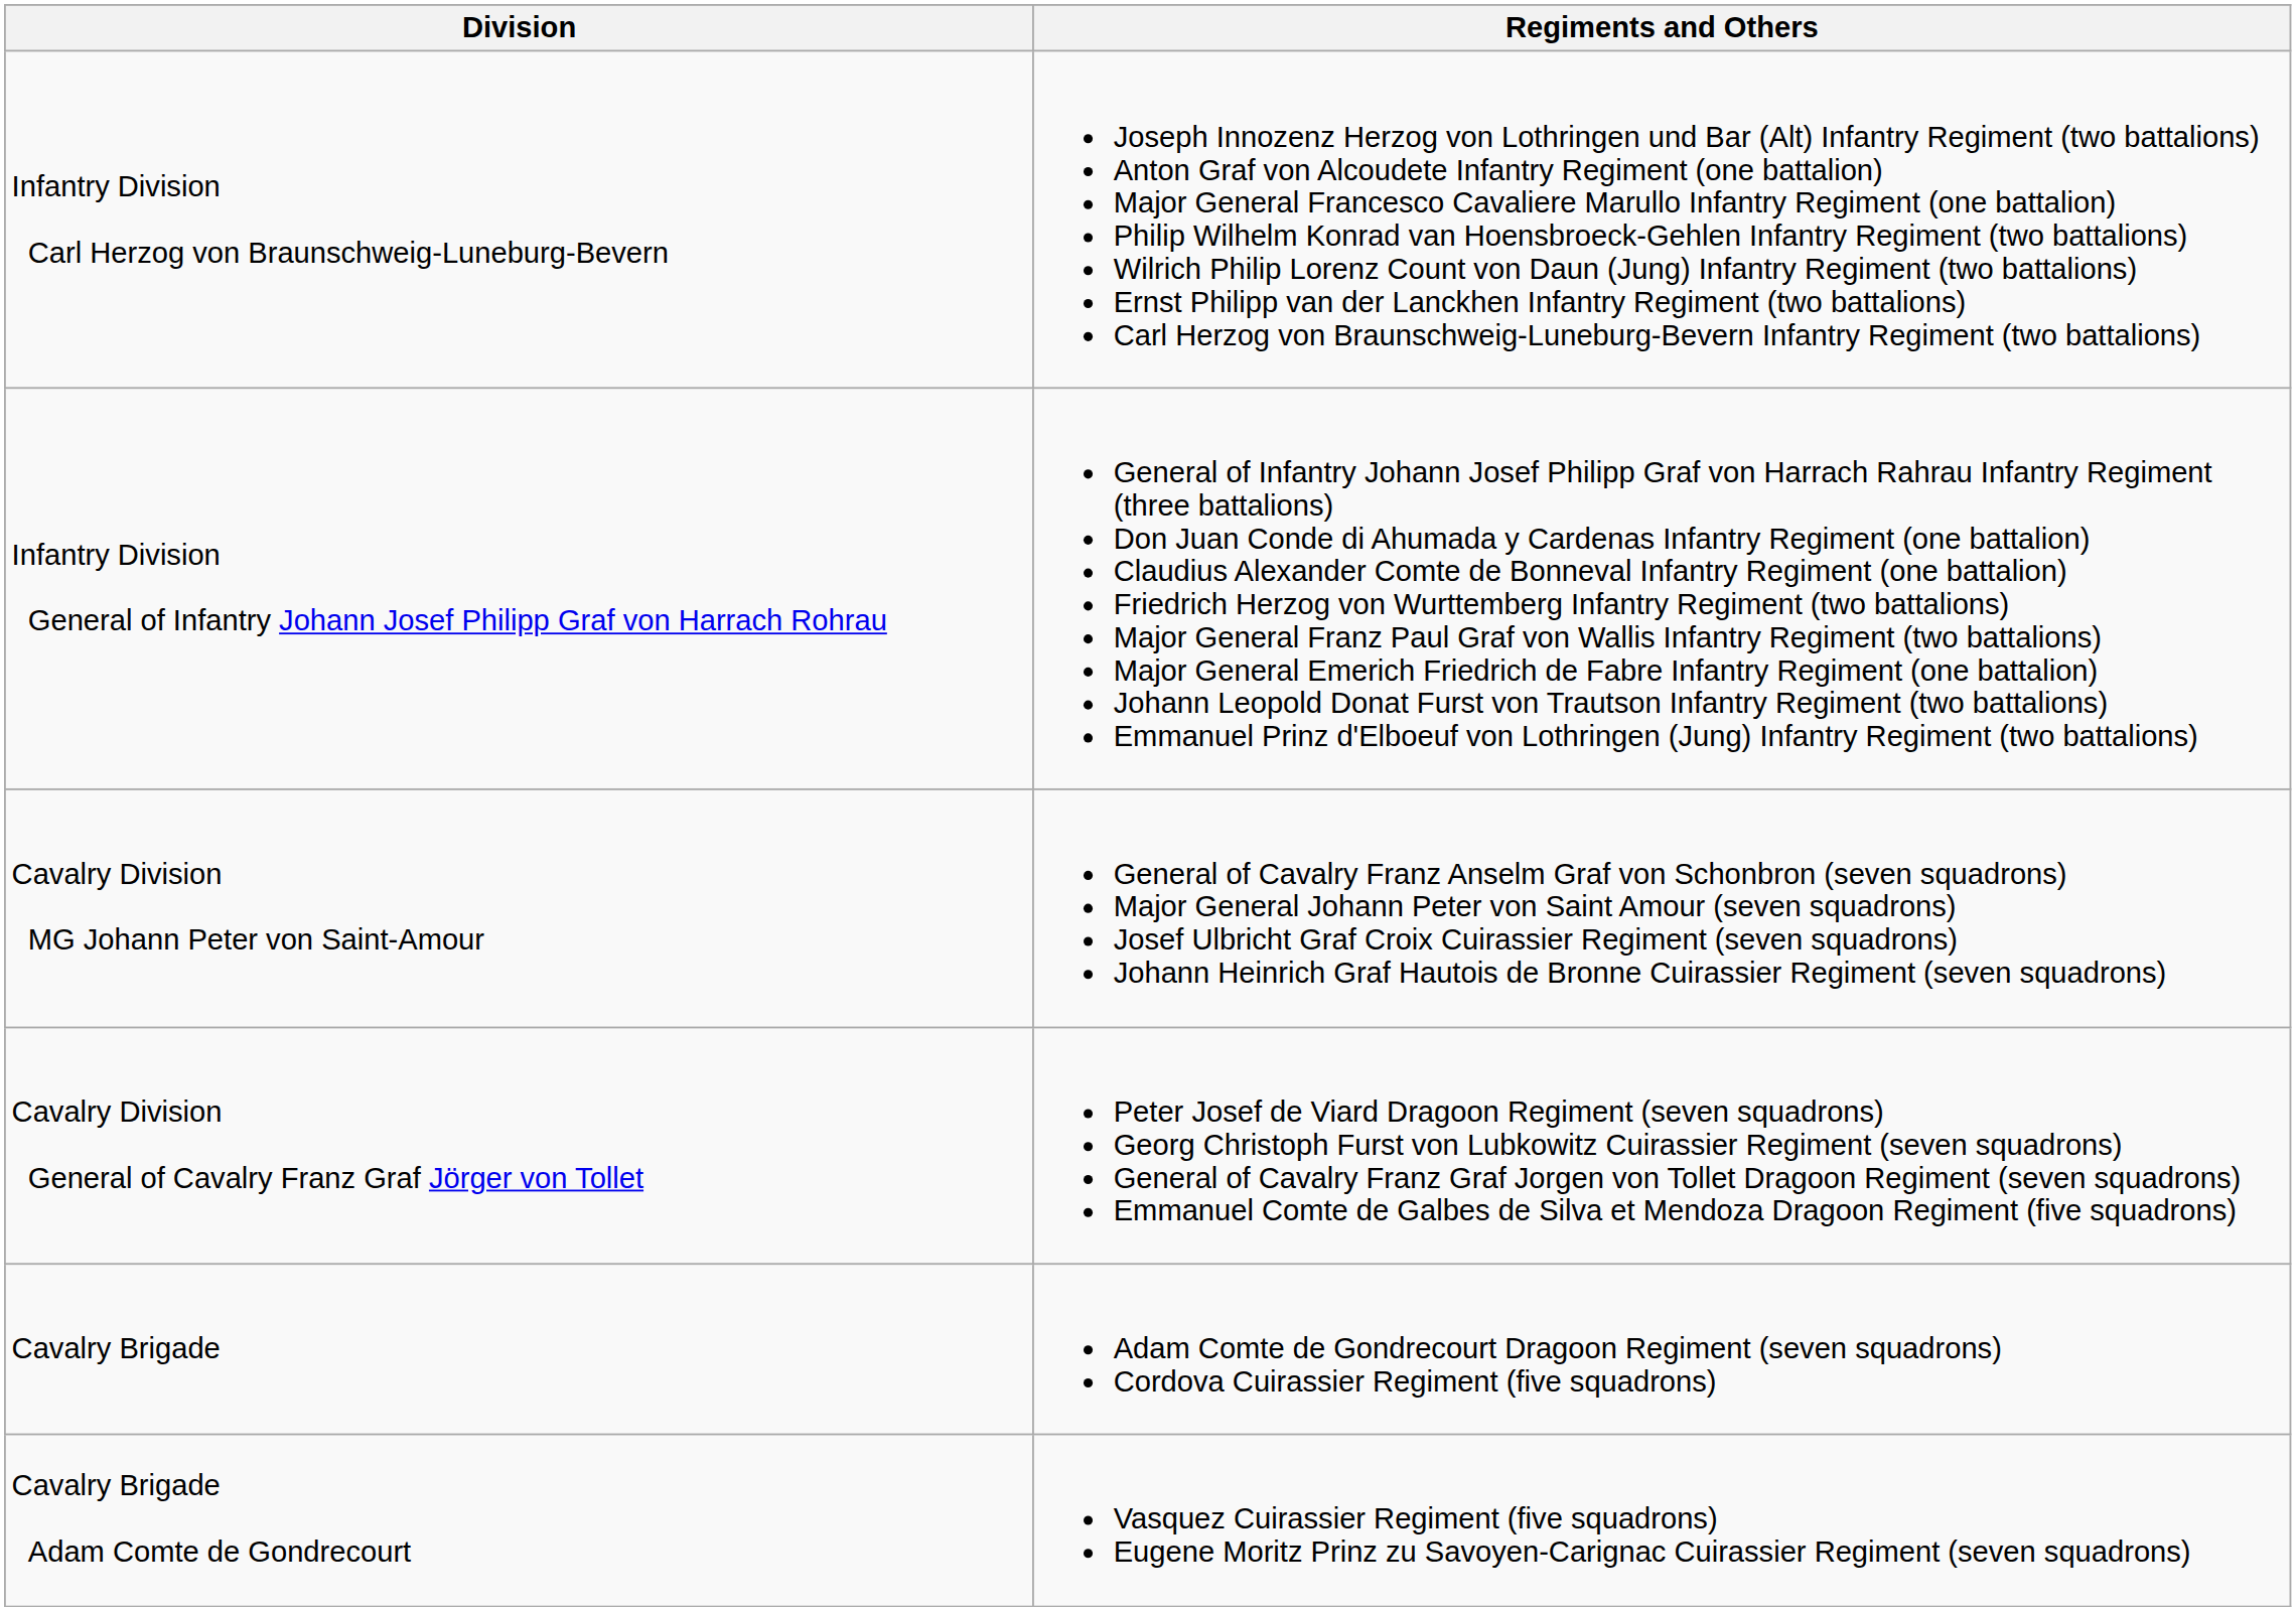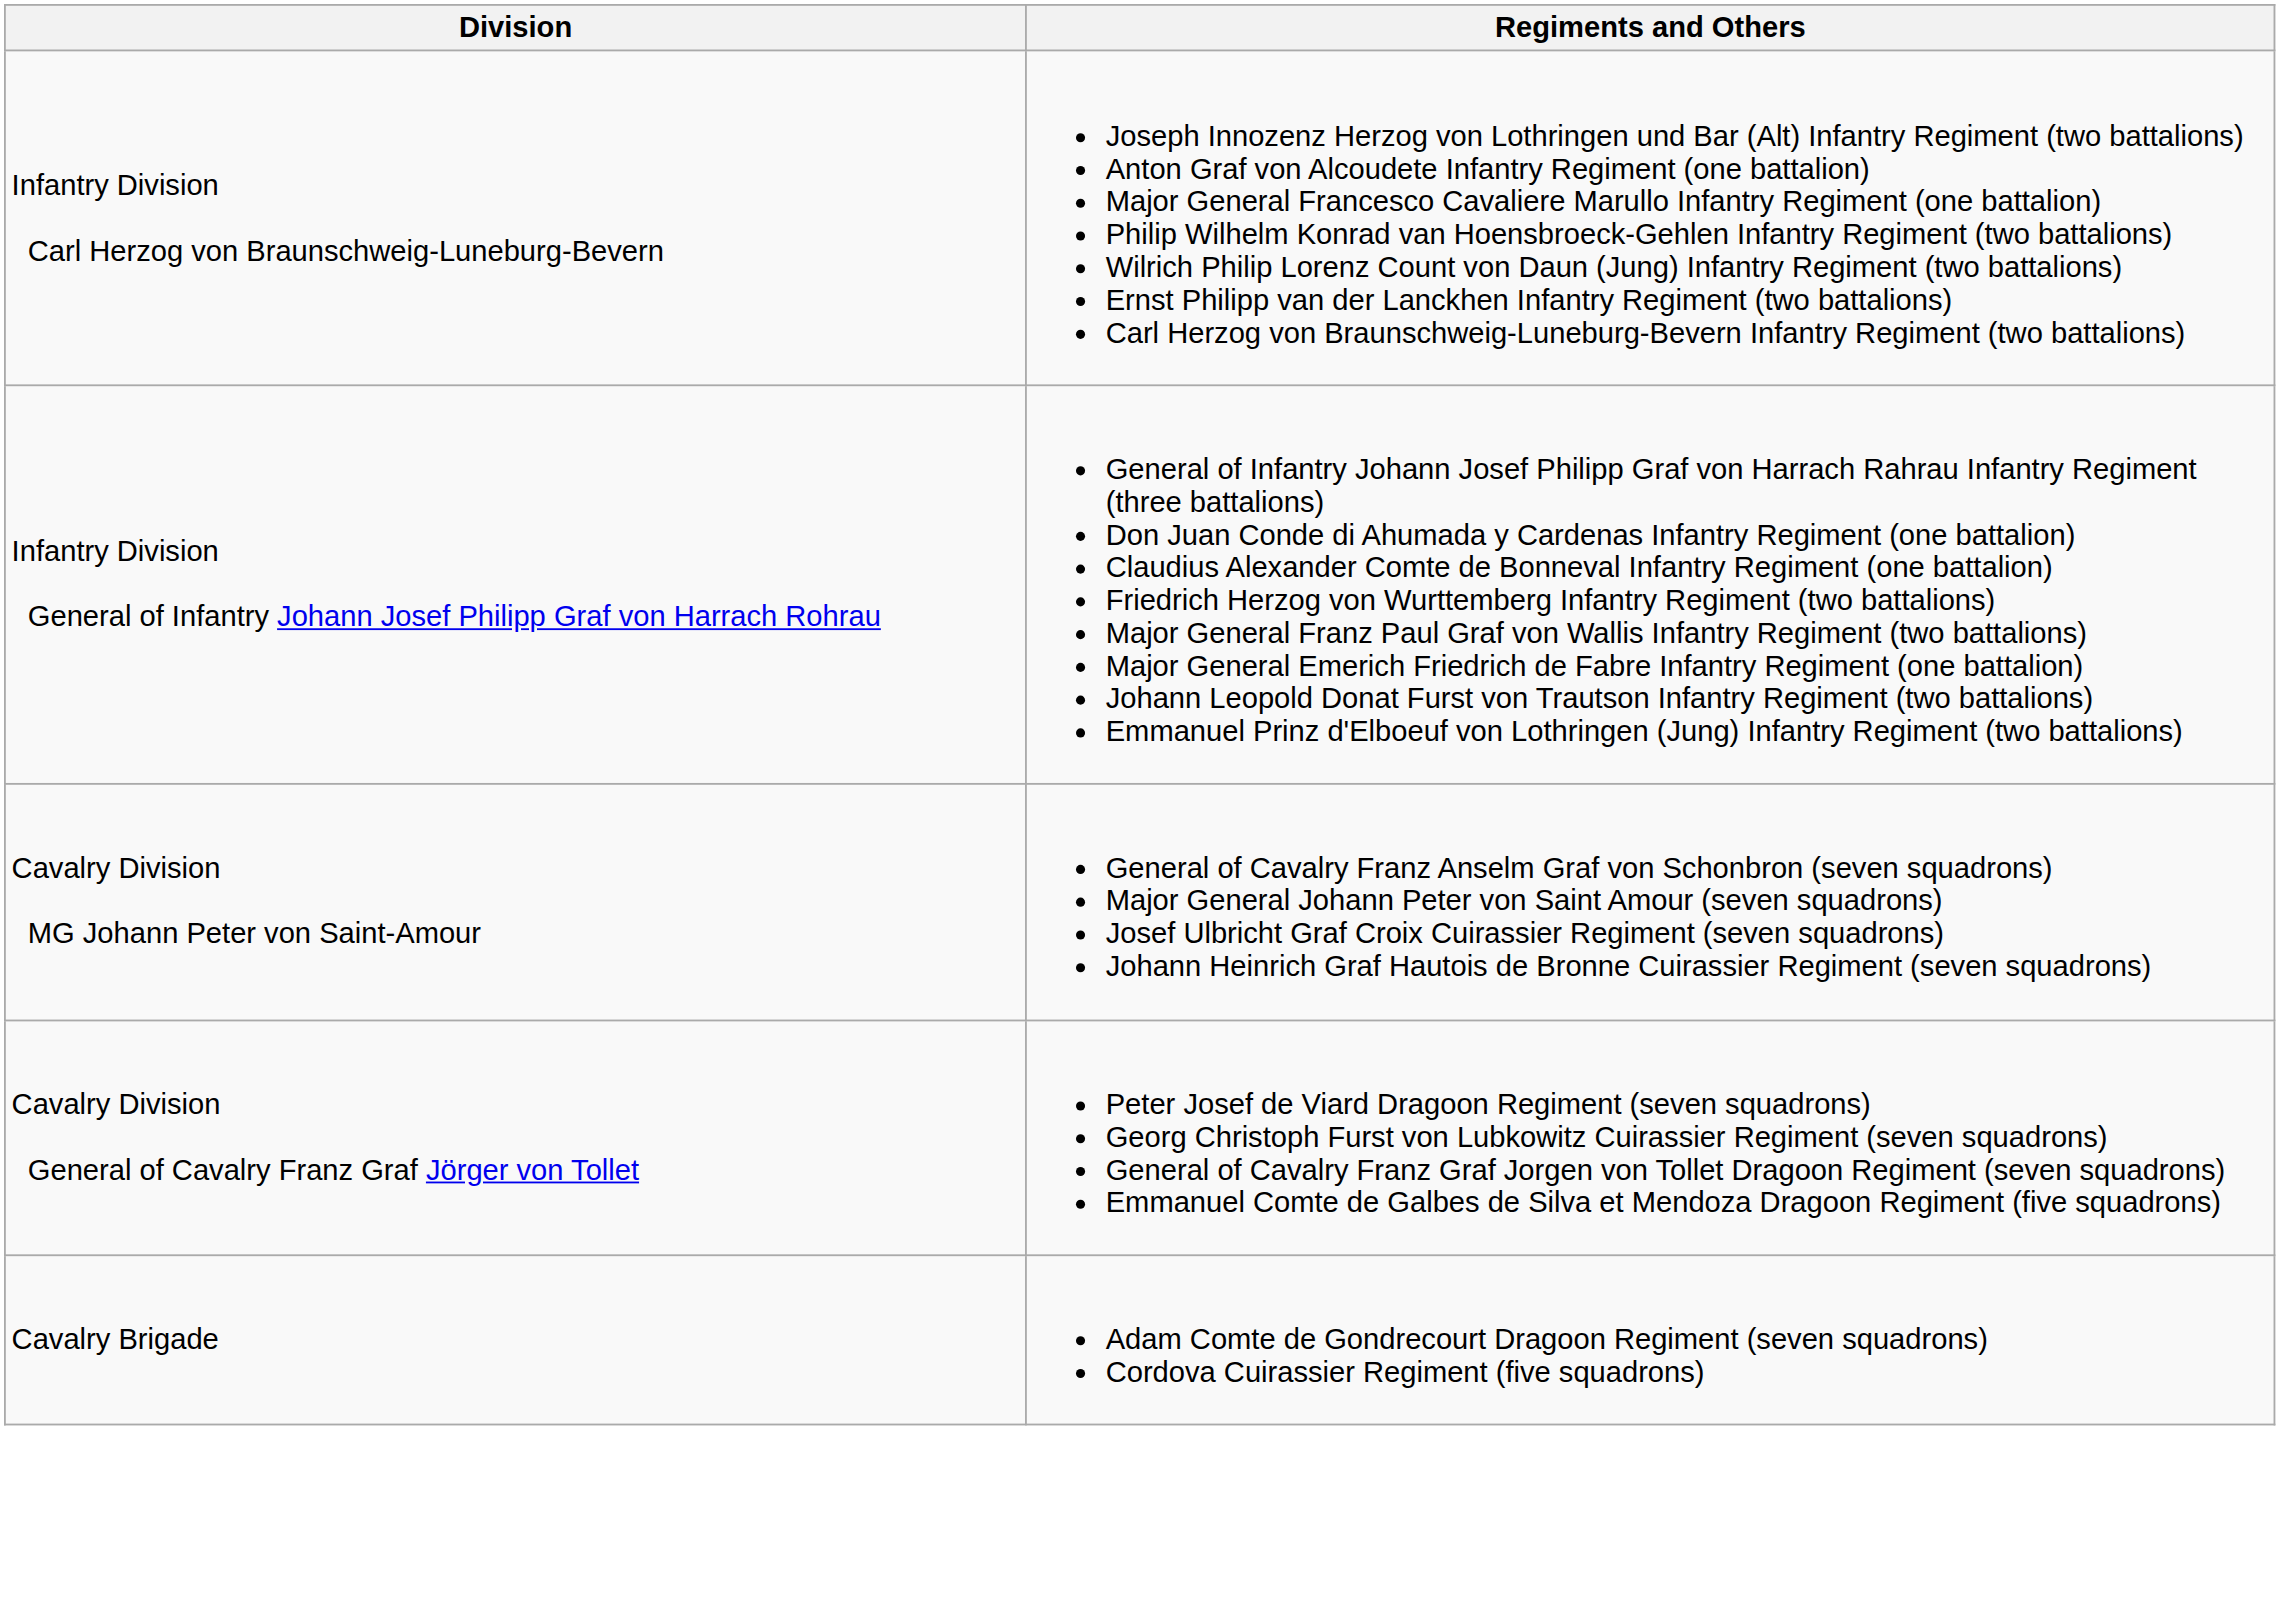 <table class="wikitable">
 <tr>
 <th style="width:45%;">Division</th>
 <th>Regiments and Others</th>
 </tr>
 <tr>
 <td>Infantry Division<br><br>  Carl Herzog von Braunschweig-Luneburg-Bevern</td>
 <td><br><ul><li>Joseph Innozenz Herzog von Lothringen und Bar (Alt) Infantry Regiment (two battalions)</li><li>Anton Graf von Alcoudete Infantry Regiment (one battalion)</li><li>Major General Francesco Cavaliere Marullo Infantry Regiment (one battalion)</li><li>Philip Wilhelm Konrad van Hoensbroeck-Gehlen Infantry Regiment (two battalions)</li><li>Wilrich Philip Lorenz Count von Daun (Jung) Infantry Regiment (two battalions)</li><li>Ernst Philipp van der Lanckhen Infantry Regiment (two battalions)</li><li>Carl Herzog von Braunschweig-Luneburg-Bevern Infantry Regiment (two battalions)</li></ul></td>
 </tr>
 <tr>
 <td>Infantry Division<br><br>  General of Infantry <a href='#'>Johann Josef Philipp Graf von Harrach Rohrau</a></td>
 <td><br><ul><li>General of Infantry Johann Josef Philipp Graf von Harrach Rahrau Infantry Regiment (three battalions)</li><li>Don Juan Conde di Ahumada y Cardenas Infantry Regiment (one battalion)</li><li>Claudius Alexander Comte de Bonneval Infantry Regiment (one battalion)</li><li>Friedrich Herzog von Wurttemberg Infantry Regiment (two battalions)</li><li>Major General Franz Paul Graf von Wallis Infantry Regiment (two battalions)</li><li>Major General Emerich Friedrich de Fabre Infantry Regiment (one battalion)</li><li>Johann Leopold Donat Furst von Trautson Infantry Regiment (two battalions)</li><li>Emmanuel Prinz d'Elboeuf von Lothringen (Jung) Infantry Regiment (two battalions)</li></ul></td>
 </tr>
 <tr>
 <td>Cavalry Division<br><br>  MG Johann Peter von Saint-Amour</td>
 <td><br><ul><li>General of Cavalry Franz Anselm Graf von Schonbron (seven squadrons)</li><li>Major General Johann Peter von Saint Amour (seven squadrons)</li><li>Josef Ulbricht Graf Croix Cuirassier Regiment (seven squadrons)</li><li>Johann Heinrich Graf Hautois de Bronne Cuirassier Regiment (seven squadrons)</li></ul></td>
 </tr>
 <tr>
 <td>Cavalry Division<br><br>  General of Cavalry Franz Graf <a href='#'>Jörger von Tollet</a></td>
 <td><br><ul><li>Peter Josef de Viard Dragoon Regiment (seven squadrons)</li><li>Georg Christoph Furst von Lubkowitz Cuirassier Regiment (seven squadrons)</li><li>General of Cavalry Franz Graf Jorgen von Tollet Dragoon Regiment (seven squadrons)</li><li>Emmanuel Comte de Galbes de Silva et Mendoza Dragoon Regiment (five squadrons)</li></ul></td>
 </tr>
 <tr>
 <td>Cavalry Brigade</td>
 <td><br><ul><li>Adam Comte de Gondrecourt Dragoon Regiment (seven squadrons)</li><li>Cordova Cuirassier Regiment (five squadrons)</li></ul></td>
 </tr>
-<tr>
-<td>Cavalry Brigade<br><br>  Adam Comte de Gondrecourt</td>
-<td><br><ul><li>Vasquez Cuirassier Regiment (five squadrons)</li><li>Eugene Moritz Prinz zu Savoyen-Carignac Cuirassier Regiment (seven squadrons)</li></ul></td>
-</tr>
 </table>
